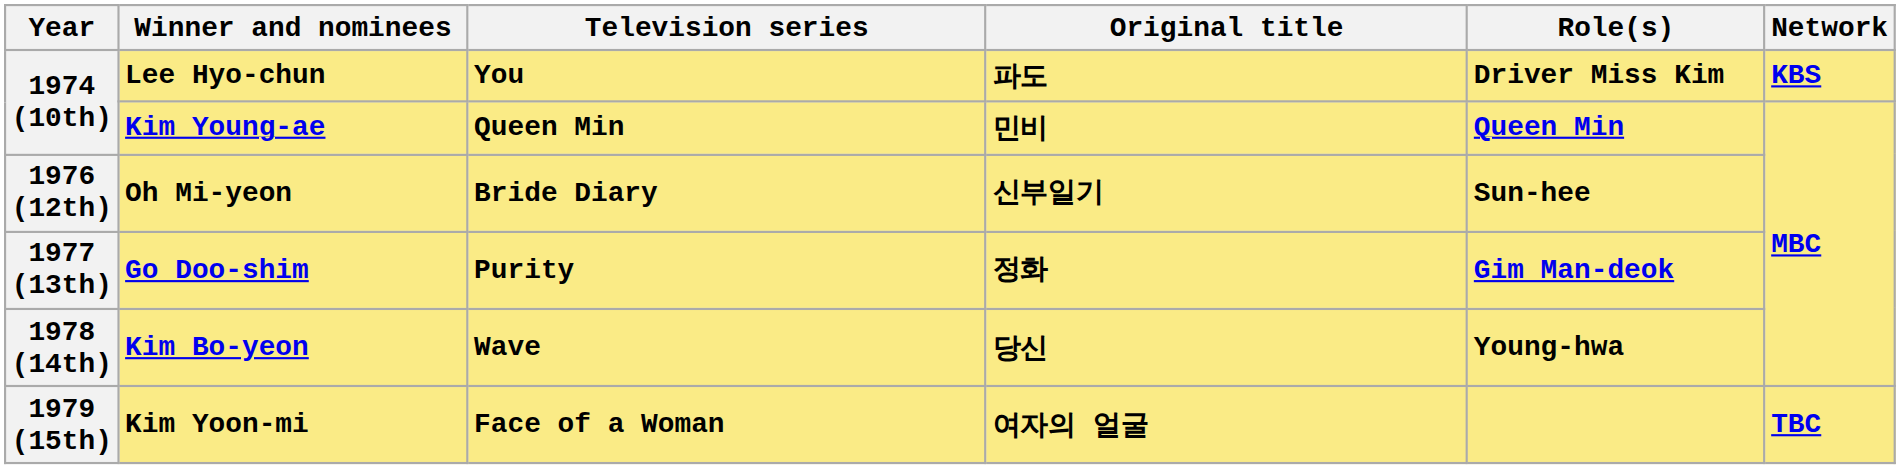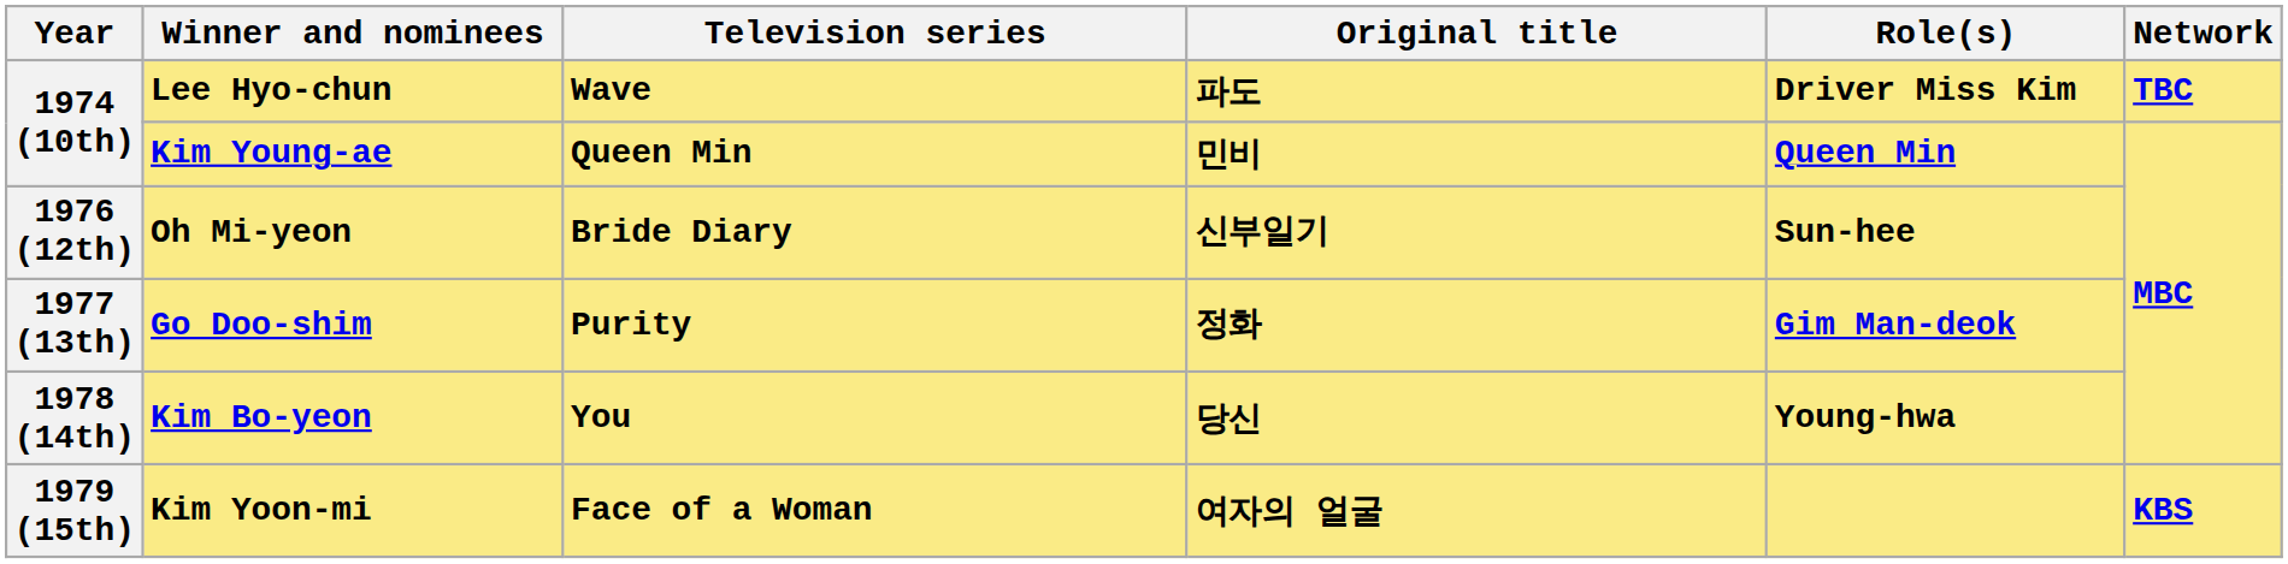 <table class="wikitable" style="width:100%;" cellpadding="6">
 <tr>
 <th style="width:5%;">Year</th>
 <th style="width:20%;">Winner and nominees</th>
 <th style="width:30%;">Television series</th>
 <th style="width:28%;">Original title</th>
 <th style="width:20%;">Role(s)</th>
 <th style="width:5%;">Network</th>
 </tr>
 <tr>
 <th rowspan="2">1974<br>(10th)</th>
 <td style="background:#FAEB86;"><strong>Lee Hyo-chun </strong></td>
-<td style="background:#FAEB86;"><strong>You</strong></td>
+<td style="background:#FAEB86;"><strong>Wave</strong></td>
 <td style="background:#FAEB86;"><strong>파도</strong></td>
 <td style="background:#FAEB86;"><strong>Driver Miss Kim</strong></td>
-<td style="background:#FAEB86;"><strong><a href='#'>KBS</a></strong></td>
+<td style="background:#FAEB86;"><strong><a href='#'>TBC</a></strong></td>
 </tr>
 <tr>
 <td style="background:#FAEB86;"><strong><a href='#'>Kim Young-ae</a> </strong></td>
 <td style="background:#FAEB86;"><strong>Queen Min</strong></td>
 <td style="background:#FAEB86;"><strong>민비</strong></td>
 <td style="background:#FAEB86;"><strong><a href='#'>Queen Min</a></strong></td>
 <td rowspan="4" style="background:#FAEB86;"><strong><a href='#'>MBC</a></strong></td>
 </tr>
 <tr>
 <th>1976<br>(12th)</th>
 <td style="background:#FAEB86;"><strong>Oh Mi-yeon </strong></td>
 <td style="background:#FAEB86;"><strong>Bride Diary</strong></td>
 <td style="background:#FAEB86;"><strong>신부일기</strong></td>
 <td style="background:#FAEB86;"><strong>Sun-hee</strong></td>
 </tr>
 <tr>
 <th>1977<br>(13th)</th>
 <td style="background:#FAEB86;"><strong><a href='#'>Go Doo-shim</a> </strong></td>
 <td style="background:#FAEB86;"><strong>Purity</strong></td>
 <td style="background:#FAEB86;"><strong>정화</strong></td>
 <td style="background:#FAEB86;"><strong><a href='#'>Gim Man-deok</a></strong></td>
 </tr>
 <tr>
 <th>1978<br>(14th)</th>
 <td style="background:#FAEB86;"><strong><a href='#'>Kim Bo-yeon</a> </strong></td>
-<td style="background:#FAEB86;"><strong>Wave</strong></td>
+<td style="background:#FAEB86;"><strong>You</strong></td>
 <td style="background:#FAEB86;"><strong>당신</strong></td>
 <td style="background:#FAEB86;"><strong>Young-hwa</strong></td>
 </tr>
 <tr>
 <th>1979<br>(15th)</th>
 <td rowspan="2" style="background:#FAEB86;"><strong>Kim Yoon-mi </strong></td>
 <td style="background:#FAEB86;"><strong>Face of a Woman</strong></td>
 <td style="background:#FAEB86;"><strong>여자의 얼굴</strong></td>
 <td style="background:#FAEB86;"></td>
-<td style="background:#FAEB86;"><strong><a href='#'>TBC</a></strong></td>
+<td style="background:#FAEB86;"><strong><a href='#'>KBS</a></strong></td>
 </tr>
 </table>
